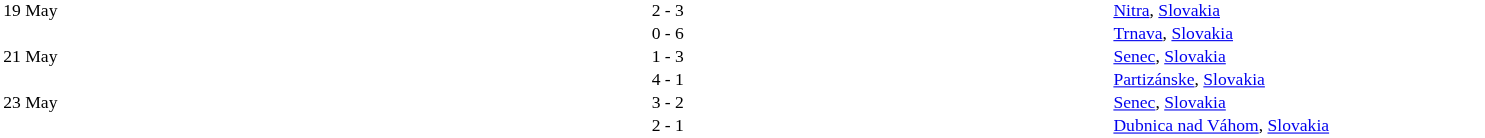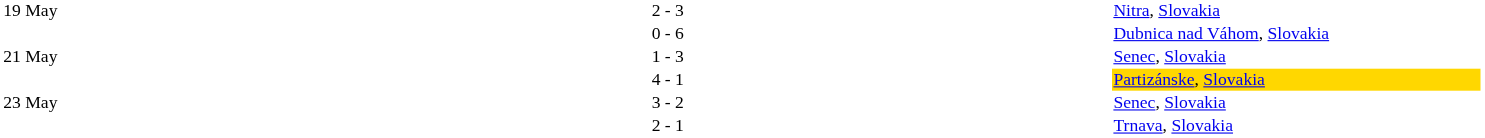 <table cellspacing=1 width=85%>
 <tr>
 <th width=15%></th>
 <th width=25%></th>
 <th width=10%></th>
 <th width=25%></th>
 <th width=25%></th>
 </tr>
 <tr>
 <td>19 May</td>
 <td align=right></td>
 <td align=center>2 - 3</td>
 <td></td>
 <td><a href='#'>Nitra</a>, <a href='#'>Slovakia</a></td>
 </tr>
 <tr>
 <td></td>
 <td align=right></td>
 <td align=center>0 - 6</td>
 <td></td>
-<td><a href='#'>Trnava</a>, <a href='#'>Slovakia</a></td>
+<td><a href='#'>Dubnica nad Váhom</a>, <a href='#'>Slovakia</a></td>
 </tr>
 <tr>
 <td>21 May</td>
 <td align=right></td>
 <td align=center>1 - 3</td>
 <td></td>
 <td><a href='#'>Senec</a>, <a href='#'>Slovakia</a></td>
 </tr>
 <tr>
 <td></td>
 <td align=right></td>
 <td align=center>4 - 1</td>
 <td></td>
-<td><a href='#'>Partizánske</a>, <a href='#'>Slovakia</a></td>
+<td style="background: gold;"><a href='#'>Partizánske</a>, <a href='#'>Slovakia</a></td>
 </tr>
 <tr>
 <td>23 May</td>
 <td align=right></td>
 <td align=center>3 - 2</td>
 <td></td>
 <td><a href='#'>Senec</a>, <a href='#'>Slovakia</a></td>
 </tr>
 <tr>
 <td></td>
 <td align=right></td>
 <td align=center>2 - 1</td>
 <td></td>
-<td><a href='#'>Dubnica nad Váhom</a>, <a href='#'>Slovakia</a></td>
+<td><a href='#'>Trnava</a>, <a href='#'>Slovakia</a></td>
 </tr>
 </table>
